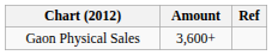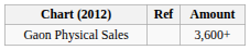 <table class="wikitable" style="text-align: center; width: 300px;">
 <tr>
 <th>Chart (2012)</th>
+<th>Ref</th>
 <th>Amount</th>
-<th>Ref</th>
 </tr>
 <tr>
 <td rowspan=1>Gaon Physical Sales</td>
+<td></td>
 <td>3,600+</td>
-<td></td>
 </tr>
 </table>
